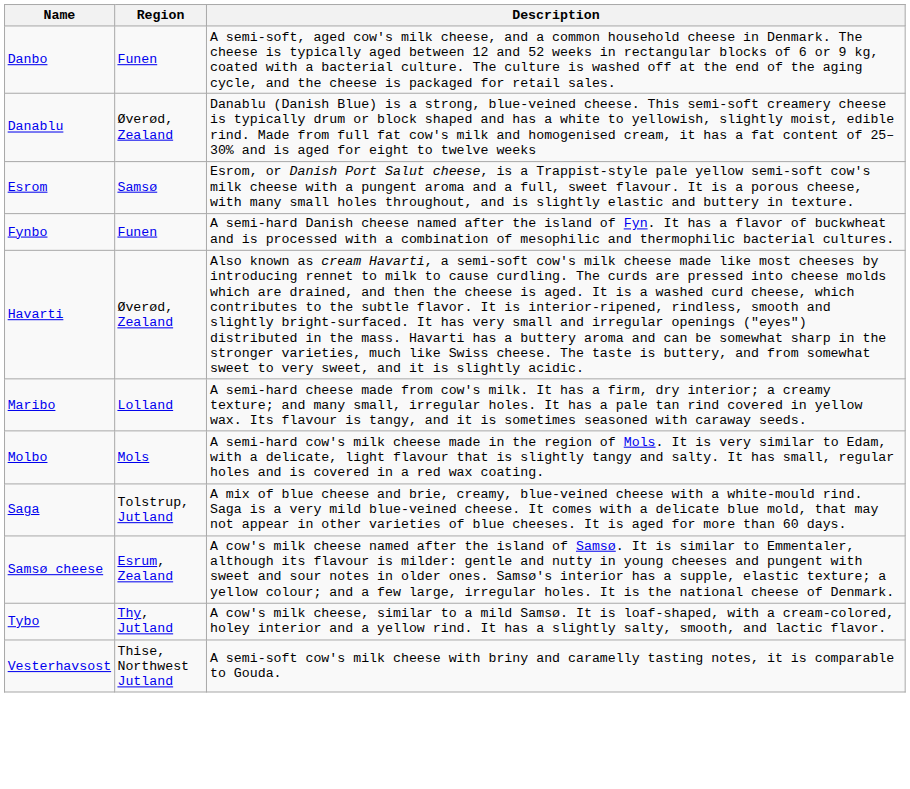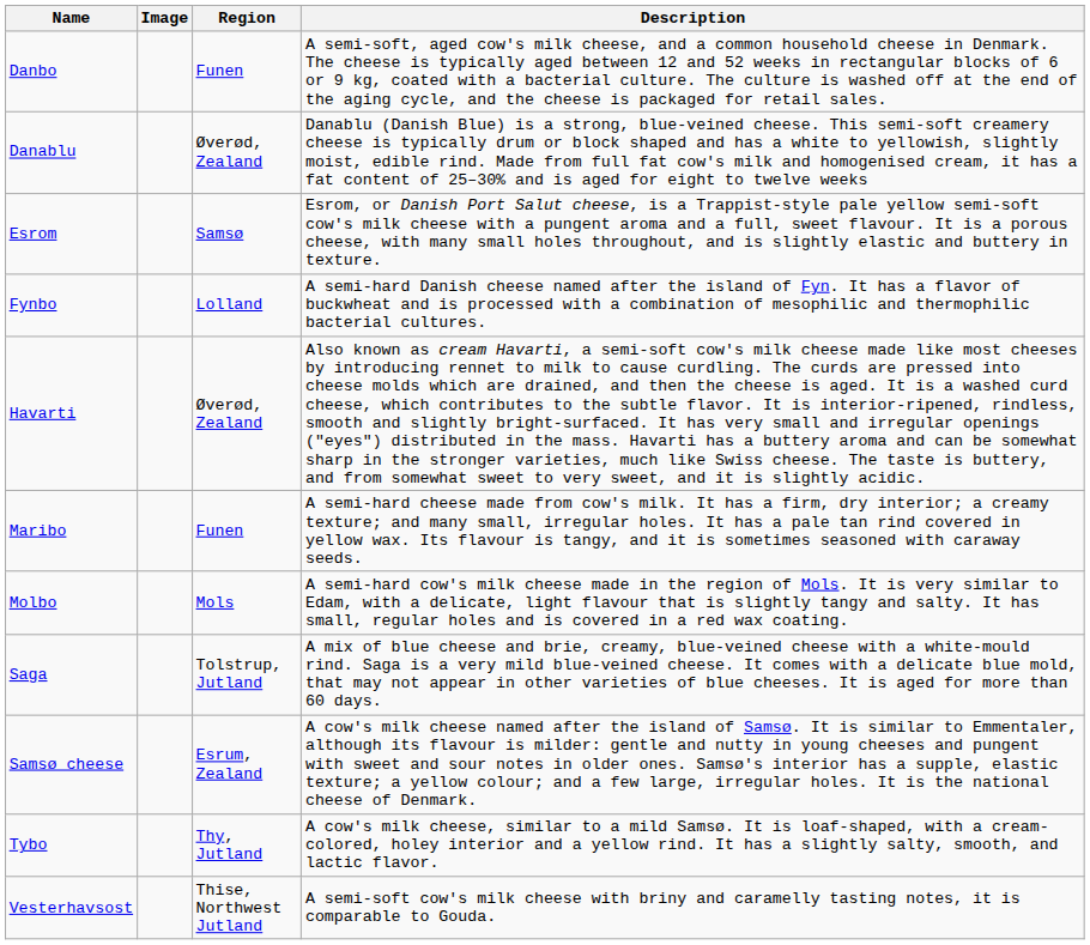 <table class="wikitable sortable" style="width:100%">
 <tr>
 <th>Name</th>
+<th class="unsortable">Image</th>
 <th>Region</th>
 <th>Description</th>
 </tr>
 <tr>
 <td><a href='#'>Danbo</a></td>
+<td></td>
 <td><a href='#'>Funen</a></td>
 <td>A semi-soft, aged cow's milk cheese, and a common household cheese in Denmark. The cheese is typically aged between 12 and 52 weeks in rectangular blocks of 6 or 9 kg, coated with a bacterial culture. The culture is washed off at the end of the aging cycle, and the cheese is packaged for retail sales.</td>
 </tr>
 <tr>
 <td><a href='#'>Danablu</a></td>
+<td></td>
 <td>Øverød, <a href='#'>Zealand</a></td>
 <td>Danablu (Danish Blue) is a strong, blue-veined cheese. This semi-soft creamery cheese is typically drum or block shaped and has a white to yellowish, slightly moist, edible rind. Made from full fat cow's milk and homogenised cream, it has a fat content of 25–30% and is aged for eight to twelve weeks</td>
 </tr>
 <tr>
 <td><a href='#'>Esrom</a></td>
+<td></td>
 <td><a href='#'>Samsø</a></td>
 <td>Esrom, or <em>Danish Port Salut cheese</em>, is a Trappist-style pale yellow semi-soft cow's milk cheese with a pungent aroma and a full, sweet flavour. It is a porous cheese, with many small holes throughout, and is slightly elastic and buttery in texture.</td>
 </tr>
 <tr>
 <td><a href='#'>Fynbo</a></td>
-<td><a href='#'>Funen</a></td>
+<td></td>
+<td><a href='#'>Lolland</a></td>
 <td>A semi-hard Danish cheese named after the island of <a href='#'>Fyn</a>. It has a flavor of buckwheat and is processed with a combination of mesophilic and thermophilic bacterial cultures.</td>
 </tr>
 <tr>
 <td><a href='#'>Havarti</a></td>
+<td></td>
 <td>Øverød, <a href='#'>Zealand</a></td>
 <td>Also known as <em>cream Havarti</em>, a semi-soft cow's milk cheese made like most cheeses by introducing rennet to milk to cause curdling. The curds are pressed into cheese molds which are drained, and then the cheese is aged. It is a washed curd cheese, which contributes to the subtle flavor. It is interior-ripened, rindless, smooth and slightly bright-surfaced. It has very small and irregular openings ("eyes") distributed in the mass. Havarti has a buttery aroma and can be somewhat sharp in the stronger varieties, much like Swiss cheese. The taste is buttery, and from somewhat sweet to very sweet, and it is slightly acidic.</td>
 </tr>
 <tr>
 <td><a href='#'>Maribo</a></td>
-<td><a href='#'>Lolland</a></td>
+<td></td>
+<td><a href='#'>Funen</a></td>
 <td>A semi-hard cheese made from cow's milk. It has a firm, dry interior; a creamy texture; and many small, irregular holes. It has a pale tan rind covered in yellow wax. Its flavour is tangy, and it is sometimes seasoned with caraway seeds.</td>
 </tr>
 <tr>
 <td><a href='#'>Molbo</a></td>
+<td></td>
 <td><a href='#'>Mols</a></td>
 <td>A semi-hard cow's milk cheese made in the region of <a href='#'>Mols</a>. It is very similar to Edam, with a delicate, light flavour that is slightly tangy and salty. It has small, regular holes and is covered in a red wax coating.</td>
 </tr>
 <tr>
 <td><a href='#'>Saga</a></td>
+<td></td>
 <td>Tolstrup, <a href='#'>Jutland</a></td>
 <td>A mix of blue cheese and brie, creamy, blue-veined cheese with a white-mould rind. Saga is a very mild blue-veined cheese. It comes with a delicate blue mold, that may not appear in other varieties of blue cheeses. It is aged for more than 60 days.</td>
 </tr>
 <tr>
 <td><a href='#'>Samsø cheese</a></td>
+<td></td>
 <td><a href='#'>Esrum</a>, <a href='#'>Zealand</a></td>
 <td>A cow's milk cheese named after the island of <a href='#'>Samsø</a>. It is similar to Emmentaler, although its flavour is milder: gentle and nutty in young cheeses and pungent with sweet and sour notes in older ones. Samsø's interior has a supple, elastic texture; a yellow colour; and a few large, irregular holes.  It is the national cheese of Denmark.</td>
 </tr>
 <tr>
 <td><a href='#'>Tybo</a></td>
+<td></td>
 <td><a href='#'>Thy</a>, <a href='#'>Jutland</a></td>
 <td>A cow's milk cheese, similar to a mild Samsø. It is loaf-shaped, with a cream-colored, holey interior and a yellow rind. It has a slightly salty, smooth, and lactic flavor.</td>
 </tr>
 <tr>
 <td><a href='#'>Vesterhavsost</a></td>
+<td></td>
 <td>Thise, Northwest <a href='#'>Jutland</a></td>
 <td>A semi-soft cow's milk cheese with briny and caramelly tasting notes, it is comparable to Gouda.</td>
 </tr>
 </table>
